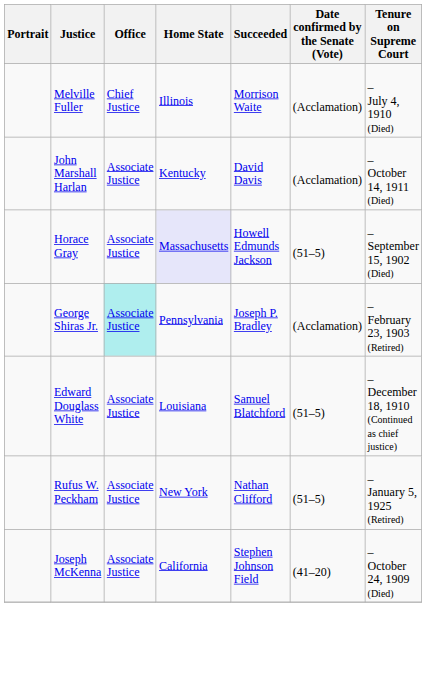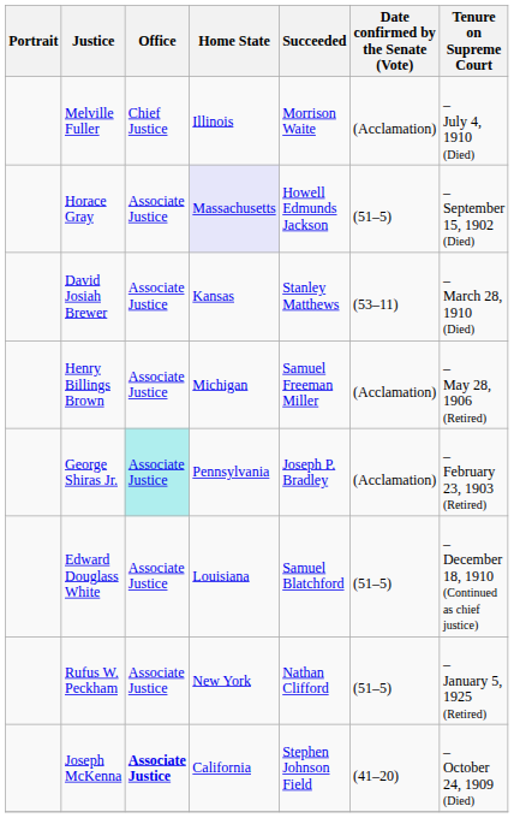 <table class="wikitable sortable">
 <tr>
 <th scope="col" style="width: 10px;">Portrait</th>
 <th scope="col" style="width: 10px;">Justice</th>
 <th scope="col" style="width: 10px;">Office</th>
 <th scope="col" style="width: 10px;">Home State</th>
 <th scope="col" style="width: 10px;">Succeeded</th>
 <th scope="col" style="width: 10px;">Date confirmed by the Senate<br>(Vote)</th>
 <th scope="col" style="width: 10px;">Tenure on Supreme Court</th>
 </tr>
 <tr>
 <td></td>
 <td><a href='#'>Melville Fuller</a></td>
 <td><a href='#'>Chief Justice</a></td>
 <td><a href='#'>Illinois</a></td>
 <td><a href='#'>Morrison Waite</a></td>
 <td><br>(Acclamation)</td>
 <td><br>–<br>July 4, 1910<br><small>(Died)</small></td>
 </tr>
 <tr>
 <td></td>
-<td><a href='#'>John Marshall Harlan</a></td>
-<td><a href='#'>Associate Justice</a></td>
-<td><a href='#'>Kentucky</a></td>
-<td><a href='#'>David Davis</a></td>
-<td><br>(Acclamation)</td>
-<td><br>–<br>October 14, 1911<br><small>(Died)</small></td>
-</tr>
-<tr>
-<td></td>
 <td><a href='#'>Horace Gray</a></td>
 <td><a href='#'>Associate Justice</a></td>
 <td style="background: lavender;"><a href='#'>Massachusetts</a></td>
 <td><a href='#'>Howell Edmunds Jackson</a></td>
 <td><br>(51–5)</td>
 <td><br>–<br>September 15, 1902<br><small>(Died)</small></td>
+</tr>
+<tr>
+<td></td>
+<td><a href='#'>David Josiah Brewer</a></td>
+<td><a href='#'>Associate Justice</a></td>
+<td><a href='#'>Kansas</a></td>
+<td><a href='#'>Stanley Matthews</a></td>
+<td><br>(53–11)</td>
+<td><br>–<br>March 28, 1910<br><small>(Died)</small></td>
+</tr>
+<tr>
+<td></td>
+<td><a href='#'>Henry Billings Brown</a></td>
+<td><a href='#'>Associate Justice</a></td>
+<td><a href='#'>Michigan</a></td>
+<td><a href='#'>Samuel Freeman Miller</a></td>
+<td><br>(Acclamation)</td>
+<td><br>–<br>May 28, 1906<br><small>(Retired)</small></td>
 </tr>
 <tr>
 <td></td>
 <td><a href='#'>George Shiras Jr.</a></td>
 <td style="background: paleturquoise;"><a href='#'>Associate Justice</a></td>
 <td><a href='#'>Pennsylvania</a></td>
 <td><a href='#'>Joseph P. Bradley</a></td>
 <td><br>(Acclamation)</td>
 <td><br>–<br>February 23, 1903<br><small>(Retired)</small></td>
 </tr>
 <tr>
 <td></td>
 <td><a href='#'>Edward Douglass White</a></td>
 <td><a href='#'>Associate Justice</a></td>
 <td><a href='#'>Louisiana</a></td>
 <td><a href='#'>Samuel Blatchford</a></td>
 <td><br>(51–5)</td>
 <td><br>–<br>December 18, 1910<br><small>(Continued as chief justice)</small></td>
 </tr>
 <tr>
 <td></td>
 <td><a href='#'>Rufus W. Peckham</a></td>
 <td><a href='#'>Associate Justice</a></td>
 <td><a href='#'>New York</a></td>
 <td><a href='#'>Nathan Clifford</a></td>
 <td><br>(51–5)</td>
 <td><br>–<br>January 5, 1925<br><small>(Retired)</small></td>
 </tr>
 <tr>
 <td></td>
 <td><a href='#'>Joseph McKenna</a></td>
-<td><a href='#'>Associate Justice</a></td>
+<td><strong><a href='#'>Associate Justice</a></strong></td>
 <td><a href='#'>California</a></td>
 <td><a href='#'>Stephen Johnson Field</a></td>
 <td><br>(41–20)</td>
 <td><br>–<br>October 24, 1909<br><small>(Died)</small></td>
 </tr>
 <tr>
 </tr>
 </table>
